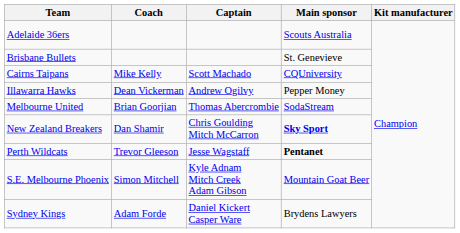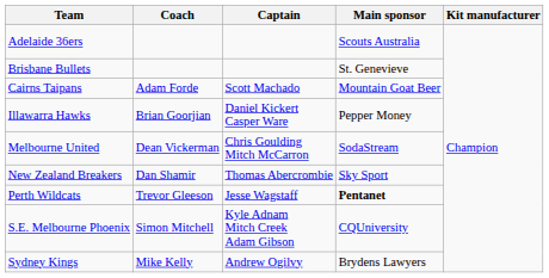 <table class="wikitable sortable">
 <tr>
 <th>Team</th>
 <th>Coach</th>
 <th>Captain</th>
 <th>Main sponsor</th>
 <th>Kit manufacturer</th>
 </tr>
 <tr>
 <td><a href='#'>Adelaide 36ers</a></td>
 <td> </td>
 <td> <br> <br> </td>
 <td><a href='#'>Scouts Australia</a></td>
 <td rowspan="9"><a href='#'>Champion</a></td>
 </tr>
 <tr>
 <td><a href='#'>Brisbane Bullets</a></td>
 <td> </td>
 <td> </td>
 <td>St. Genevieve</td>
 </tr>
 <tr>
 <td><a href='#'>Cairns Taipans</a></td>
-<td> <a href='#'>Mike Kelly</a></td>
+<td> <a href='#'>Adam Forde</a></td>
 <td> <a href='#'>Scott Machado</a></td>
-<td><a href='#'>CQUniversity</a></td>
+<td><a href='#'>Mountain Goat Beer</a></td>
 </tr>
 <tr>
 <td><a href='#'>Illawarra Hawks</a></td>
-<td> <a href='#'>Dean Vickerman</a></td>
-<td> <a href='#'>Andrew Ogilvy</a></td>
+<td> <a href='#'>Brian Goorjian</a></td>
+<td> <a href='#'>Daniel Kickert</a><br> <a href='#'>Casper Ware</a></td>
 <td>Pepper Money</td>
 </tr>
 <tr>
 <td><a href='#'>Melbourne United</a></td>
-<td> <a href='#'>Brian Goorjian</a></td>
-<td> <a href='#'>Thomas Abercrombie</a></td>
+<td> <a href='#'>Dean Vickerman</a></td>
+<td> <a href='#'>Chris Goulding</a><br> <a href='#'>Mitch McCarron</a></td>
 <td><a href='#'>SodaStream</a></td>
 </tr>
 <tr>
 <td><a href='#'>New Zealand Breakers</a></td>
 <td> <a href='#'>Dan Shamir</a></td>
-<td> <a href='#'>Chris Goulding</a><br> <a href='#'>Mitch McCarron</a></td>
-<td><strong><a href='#'>Sky Sport</a></strong></td>
+<td> <a href='#'>Thomas Abercrombie</a></td>
+<td><a href='#'>Sky Sport</a></td>
 </tr>
 <tr>
 <td><a href='#'>Perth Wildcats</a></td>
 <td> <a href='#'>Trevor Gleeson</a></td>
 <td> <a href='#'>Jesse Wagstaff</a></td>
 <td><strong>Pentanet</strong></td>
 </tr>
 <tr>
 <td><a href='#'>S.E. Melbourne Phoenix</a></td>
 <td> <a href='#'>Simon Mitchell</a></td>
 <td> <a href='#'>Kyle Adnam</a><br> <a href='#'>Mitch Creek</a><br> <a href='#'>Adam Gibson</a></td>
-<td><a href='#'>Mountain Goat Beer</a></td>
+<td><a href='#'>CQUniversity</a></td>
 </tr>
 <tr>
 <td><a href='#'>Sydney Kings</a></td>
-<td> <a href='#'>Adam Forde</a></td>
-<td> <a href='#'>Daniel Kickert</a><br> <a href='#'>Casper Ware</a></td>
+<td> <a href='#'>Mike Kelly</a></td>
+<td> <a href='#'>Andrew Ogilvy</a></td>
 <td>Brydens Lawyers</td>
 </tr>
 </table>
